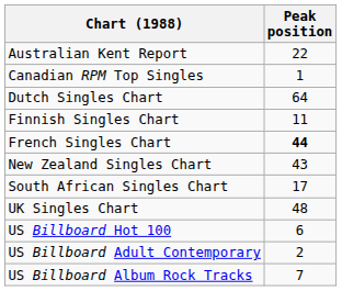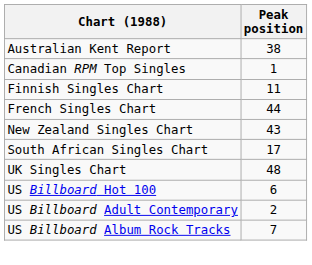 <table class="wikitable sortable">
 <tr>
 <th>Chart (1988)</th>
 <th>Peak<br>position</th>
 </tr>
 <tr>
 <td>Australian Kent Report</td>
-<td align="center">22</td>
+<td align="center">38</td>
 </tr>
 <tr>
 <td>Canadian <em>RPM</em> Top Singles</td>
 <td align="center">1</td>
-</tr>
-<tr>
-<td>Dutch Singles Chart</td>
-<td align="center">64</td>
 </tr>
 <tr>
 <td>Finnish Singles Chart</td>
 <td align="center">11</td>
 </tr>
 <tr>
 <td>French Singles Chart</td>
-<td style="text-align:center;"><strong>44</strong></td>
+<td style="text-align:center;">44</td>
 </tr>
 <tr>
 <td>New Zealand Singles Chart</td>
 <td align="center">43</td>
 </tr>
 <tr>
 <td>South African Singles Chart</td>
 <td style="text-align:center;">17</td>
 </tr>
 <tr>
 <td>UK Singles Chart</td>
 <td align="center">48</td>
 </tr>
 <tr>
 <td>US <a href='#'><em>Billboard</em> Hot 100</a></td>
 <td align="center">6</td>
 </tr>
 <tr>
 <td>US <em>Billboard</em> <a href='#'>Adult Contemporary</a></td>
 <td align="center">2</td>
 </tr>
 <tr>
 <td>US <em>Billboard</em> <a href='#'>Album Rock Tracks</a></td>
 <td align="center">7</td>
 </tr>
 </table>
